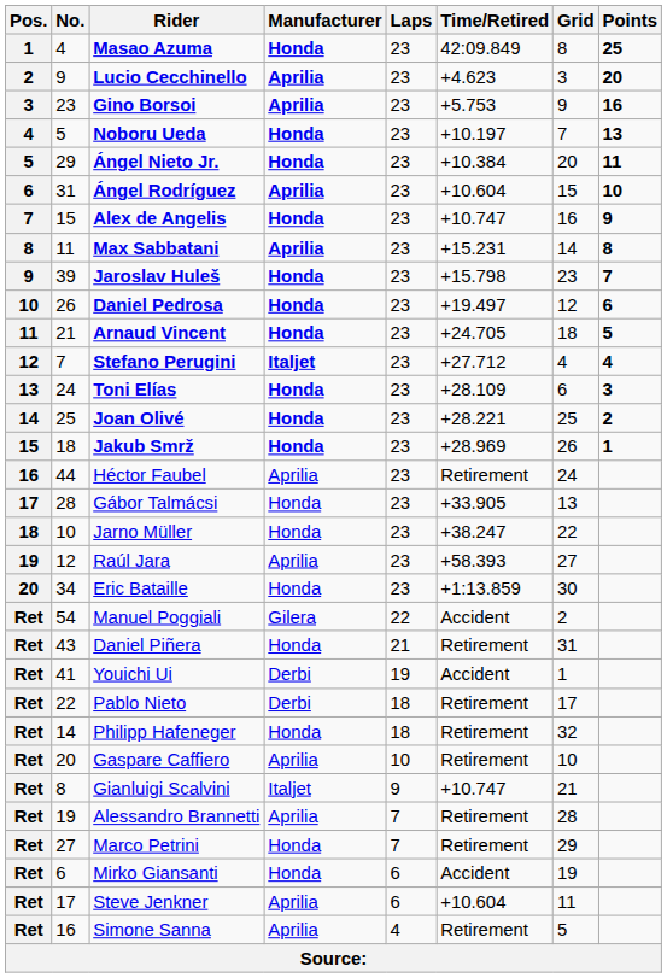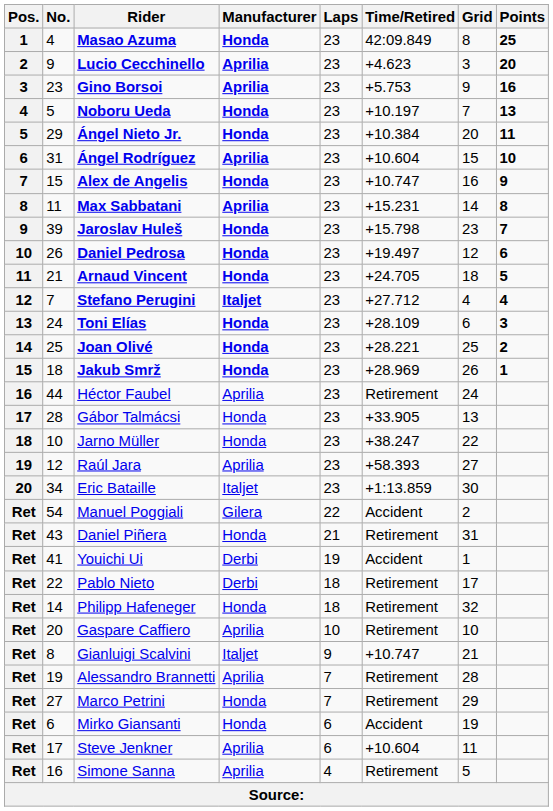 <table class="wikitable" style="font-size: 95%;">
 <tr>
 <th>Pos.</th>
 <th>No.</th>
 <th>Rider</th>
 <th>Manufacturer</th>
 <th>Laps</th>
 <th>Time/Retired</th>
 <th>Grid</th>
 <th>Points</th>
 </tr>
 <tr>
 <th>1</th>
 <td>4</td>
 <td> <strong><a href='#'>Masao Azuma</a></strong></td>
 <td><strong><a href='#'>Honda</a></strong></td>
 <td>23</td>
 <td>42:09.849</td>
 <td>8</td>
 <td><strong>25</strong></td>
 </tr>
 <tr>
 <th>2</th>
 <td>9</td>
 <td> <strong><a href='#'>Lucio Cecchinello</a></strong></td>
 <td><strong><a href='#'>Aprilia</a></strong></td>
 <td>23</td>
 <td>+4.623</td>
 <td>3</td>
 <td><strong>20</strong></td>
 </tr>
 <tr>
 <th>3</th>
 <td>23</td>
 <td> <strong><a href='#'>Gino Borsoi</a></strong></td>
 <td><strong><a href='#'>Aprilia</a></strong></td>
 <td>23</td>
 <td>+5.753</td>
 <td>9</td>
 <td><strong>16</strong></td>
 </tr>
 <tr>
 <th>4</th>
 <td>5</td>
 <td> <strong><a href='#'>Noboru Ueda</a></strong></td>
 <td><strong><a href='#'>Honda</a></strong></td>
 <td>23</td>
 <td>+10.197</td>
 <td>7</td>
 <td><strong>13</strong></td>
 </tr>
 <tr>
 <th>5</th>
 <td>29</td>
 <td> <strong><a href='#'>Ángel Nieto Jr.</a></strong></td>
 <td><strong><a href='#'>Honda</a></strong></td>
 <td>23</td>
 <td>+10.384</td>
 <td>20</td>
 <td><strong>11</strong></td>
 </tr>
 <tr>
 <th>6</th>
 <td>31</td>
 <td> <strong><a href='#'>Ángel Rodríguez</a></strong></td>
 <td><strong><a href='#'>Aprilia</a></strong></td>
 <td>23</td>
 <td>+10.604</td>
 <td>15</td>
 <td><strong>10</strong></td>
 </tr>
 <tr>
 <th>7</th>
 <td>15</td>
 <td> <strong><a href='#'>Alex de Angelis</a></strong></td>
 <td><strong><a href='#'>Honda</a></strong></td>
 <td>23</td>
 <td>+10.747</td>
 <td>16</td>
 <td><strong>9</strong></td>
 </tr>
 <tr>
 <th>8</th>
 <td>11</td>
 <td> <strong><a href='#'>Max Sabbatani</a></strong></td>
 <td><strong><a href='#'>Aprilia</a></strong></td>
 <td>23</td>
 <td>+15.231</td>
 <td>14</td>
 <td><strong>8</strong></td>
 </tr>
 <tr>
 <th>9</th>
 <td>39</td>
 <td> <strong><a href='#'>Jaroslav Huleš</a></strong></td>
 <td><strong><a href='#'>Honda</a></strong></td>
 <td>23</td>
 <td>+15.798</td>
 <td>23</td>
 <td><strong>7</strong></td>
 </tr>
 <tr>
 <th>10</th>
 <td>26</td>
 <td> <strong><a href='#'>Daniel Pedrosa</a></strong></td>
 <td><strong><a href='#'>Honda</a></strong></td>
 <td>23</td>
 <td>+19.497</td>
 <td>12</td>
 <td><strong>6</strong></td>
 </tr>
 <tr>
 <th>11</th>
 <td>21</td>
 <td> <strong><a href='#'>Arnaud Vincent</a></strong></td>
 <td><strong><a href='#'>Honda</a></strong></td>
 <td>23</td>
 <td>+24.705</td>
 <td>18</td>
 <td><strong>5</strong></td>
 </tr>
 <tr>
 <th>12</th>
 <td>7</td>
 <td> <strong><a href='#'>Stefano Perugini</a></strong></td>
 <td><strong><a href='#'>Italjet</a></strong></td>
 <td>23</td>
 <td>+27.712</td>
 <td>4</td>
 <td><strong>4</strong></td>
 </tr>
 <tr>
 <th>13</th>
 <td>24</td>
 <td> <strong><a href='#'>Toni Elías</a></strong></td>
 <td><strong><a href='#'>Honda</a></strong></td>
 <td>23</td>
 <td>+28.109</td>
 <td>6</td>
 <td><strong>3</strong></td>
 </tr>
 <tr>
 <th>14</th>
 <td>25</td>
 <td> <strong><a href='#'>Joan Olivé</a></strong></td>
 <td><strong><a href='#'>Honda</a></strong></td>
 <td>23</td>
 <td>+28.221</td>
 <td>25</td>
 <td><strong>2</strong></td>
 </tr>
 <tr>
 <th>15</th>
 <td>18</td>
 <td> <strong><a href='#'>Jakub Smrž</a></strong></td>
 <td><strong><a href='#'>Honda</a></strong></td>
 <td>23</td>
 <td>+28.969</td>
 <td>26</td>
 <td><strong>1</strong></td>
 </tr>
 <tr>
 <th>16</th>
 <td>44</td>
 <td> <a href='#'>Héctor Faubel</a></td>
 <td><a href='#'>Aprilia</a></td>
 <td>23</td>
 <td>Retirement</td>
 <td>24</td>
 <td></td>
 </tr>
 <tr>
 <th>17</th>
 <td>28</td>
 <td> <a href='#'>Gábor Talmácsi</a></td>
 <td><a href='#'>Honda</a></td>
 <td>23</td>
 <td>+33.905</td>
 <td>13</td>
 <td></td>
 </tr>
 <tr>
 <th>18</th>
 <td>10</td>
 <td> <a href='#'>Jarno Müller</a></td>
 <td><a href='#'>Honda</a></td>
 <td>23</td>
 <td>+38.247</td>
 <td>22</td>
 <td></td>
 </tr>
 <tr>
 <th>19</th>
 <td>12</td>
 <td> <a href='#'>Raúl Jara</a></td>
 <td><a href='#'>Aprilia</a></td>
 <td>23</td>
 <td>+58.393</td>
 <td>27</td>
 <td></td>
 </tr>
 <tr>
 <th>20</th>
 <td>34</td>
 <td> <a href='#'>Eric Bataille</a></td>
-<td><a href='#'>Honda</a></td>
+<td><a href='#'>Italjet</a></td>
 <td>23</td>
 <td>+1:13.859</td>
 <td>30</td>
 <td></td>
 </tr>
 <tr>
 <th>Ret</th>
 <td>54</td>
 <td> <a href='#'>Manuel Poggiali</a></td>
 <td><a href='#'>Gilera</a></td>
 <td>22</td>
 <td>Accident</td>
 <td>2</td>
 <td></td>
 </tr>
 <tr>
 <th>Ret</th>
 <td>43</td>
 <td> <a href='#'>Daniel Piñera</a></td>
 <td><a href='#'>Honda</a></td>
 <td>21</td>
 <td>Retirement</td>
 <td>31</td>
 <td></td>
 </tr>
 <tr>
 <th>Ret</th>
 <td>41</td>
 <td> <a href='#'>Youichi Ui</a></td>
 <td><a href='#'>Derbi</a></td>
 <td>19</td>
 <td>Accident</td>
 <td>1</td>
 <td></td>
 </tr>
 <tr>
 <th>Ret</th>
 <td>22</td>
 <td> <a href='#'>Pablo Nieto</a></td>
 <td><a href='#'>Derbi</a></td>
 <td>18</td>
 <td>Retirement</td>
 <td>17</td>
 <td></td>
 </tr>
 <tr>
 <th>Ret</th>
 <td>14</td>
 <td> <a href='#'>Philipp Hafeneger</a></td>
 <td><a href='#'>Honda</a></td>
 <td>18</td>
 <td>Retirement</td>
 <td>32</td>
 <td></td>
 </tr>
 <tr>
 <th>Ret</th>
 <td>20</td>
 <td> <a href='#'>Gaspare Caffiero</a></td>
 <td><a href='#'>Aprilia</a></td>
 <td>10</td>
 <td>Retirement</td>
 <td>10</td>
 <td></td>
 </tr>
 <tr>
 <th>Ret</th>
 <td>8</td>
 <td> <a href='#'>Gianluigi Scalvini</a></td>
 <td><a href='#'>Italjet</a></td>
 <td>9</td>
 <td>+10.747</td>
 <td>21</td>
 <td></td>
 </tr>
 <tr>
 <th>Ret</th>
 <td>19</td>
 <td> <a href='#'>Alessandro Brannetti</a></td>
 <td><a href='#'>Aprilia</a></td>
 <td>7</td>
 <td>Retirement</td>
 <td>28</td>
 <td></td>
 </tr>
 <tr>
 <th>Ret</th>
 <td>27</td>
 <td> <a href='#'>Marco Petrini</a></td>
 <td><a href='#'>Honda</a></td>
 <td>7</td>
 <td>Retirement</td>
 <td>29</td>
 <td></td>
 </tr>
 <tr>
 <th>Ret</th>
 <td>6</td>
 <td> <a href='#'>Mirko Giansanti</a></td>
 <td><a href='#'>Honda</a></td>
 <td>6</td>
 <td>Accident</td>
 <td>19</td>
 <td></td>
 </tr>
 <tr>
 <th>Ret</th>
 <td>17</td>
 <td> <a href='#'>Steve Jenkner</a></td>
 <td><a href='#'>Aprilia</a></td>
 <td>6</td>
 <td>+10.604</td>
 <td>11</td>
 <td></td>
 </tr>
 <tr>
 <th>Ret</th>
 <td>16</td>
 <td> <a href='#'>Simone Sanna</a></td>
 <td><a href='#'>Aprilia</a></td>
 <td>4</td>
 <td>Retirement</td>
 <td>5</td>
 <td></td>
 </tr>
 <tr>
 <th colspan=8>Source: </th>
 </tr>
 </table>
